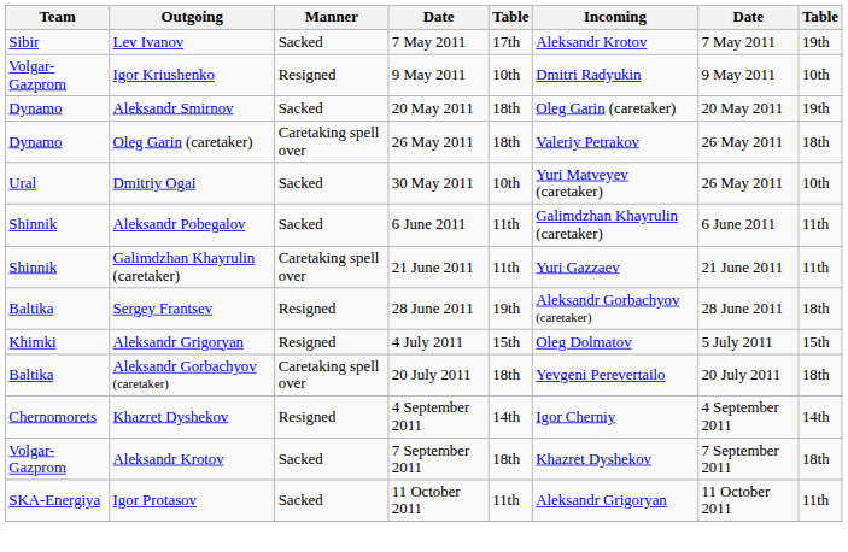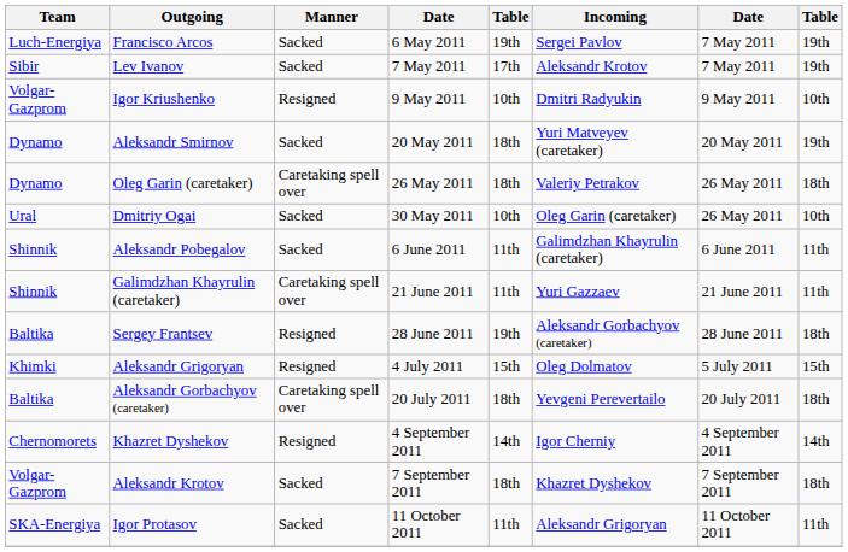 <table class="wikitable">
 <tr>
 <th>Team</th>
 <th>Outgoing</th>
 <th>Manner</th>
 <th>Date</th>
 <th>Table</th>
 <th>Incoming</th>
 <th>Date</th>
 <th>Table</th>
+</tr>
+<tr>
+<td><a href='#'>Luch-Energiya</a></td>
+<td> <a href='#'>Francisco Arcos</a></td>
+<td>Sacked</td>
+<td>6 May 2011</td>
+<td>19th</td>
+<td> <a href='#'>Sergei Pavlov</a></td>
+<td>7 May 2011</td>
+<td>19th</td>
 </tr>
 <tr>
 <td><a href='#'>Sibir</a></td>
 <td> <a href='#'>Lev Ivanov</a></td>
 <td>Sacked</td>
 <td>7 May 2011</td>
 <td>17th</td>
 <td> <a href='#'>Aleksandr Krotov</a></td>
 <td>7 May 2011</td>
 <td>19th</td>
 </tr>
 <tr>
 <td><a href='#'>Volgar-Gazprom</a></td>
 <td> <a href='#'>Igor Kriushenko</a></td>
 <td>Resigned</td>
 <td>9 May 2011</td>
 <td>10th</td>
 <td> <a href='#'>Dmitri Radyukin</a></td>
 <td>9 May 2011</td>
 <td>10th</td>
 </tr>
 <tr>
 <td><a href='#'>Dynamo</a></td>
 <td> <a href='#'>Aleksandr Smirnov</a></td>
 <td>Sacked</td>
 <td>20 May 2011</td>
 <td>18th</td>
-<td> <a href='#'>Oleg Garin</a> (caretaker)</td>
+<td> <a href='#'>Yuri Matveyev</a> (caretaker)</td>
 <td>20 May 2011</td>
 <td>19th</td>
 </tr>
 <tr>
 <td><a href='#'>Dynamo</a></td>
 <td> <a href='#'>Oleg Garin</a> (caretaker)</td>
 <td>Caretaking spell over</td>
 <td>26 May 2011</td>
 <td>18th</td>
 <td> <a href='#'>Valeriy Petrakov</a></td>
 <td>26 May 2011</td>
 <td>18th</td>
 </tr>
 <tr>
 <td><a href='#'>Ural</a></td>
 <td> <a href='#'>Dmitriy Ogai</a></td>
 <td>Sacked</td>
 <td>30 May 2011</td>
 <td>10th</td>
-<td> <a href='#'>Yuri Matveyev</a> (caretaker)</td>
+<td> <a href='#'>Oleg Garin</a> (caretaker)</td>
 <td>26 May 2011</td>
 <td>10th</td>
 </tr>
 <tr>
 <td><a href='#'>Shinnik</a></td>
 <td> <a href='#'>Aleksandr Pobegalov</a></td>
 <td>Sacked</td>
 <td>6 June 2011</td>
 <td>11th</td>
 <td> <a href='#'>Galimdzhan Khayrulin</a> (caretaker)</td>
 <td>6 June 2011</td>
 <td>11th</td>
 </tr>
 <tr>
 <td><a href='#'>Shinnik</a></td>
 <td> <a href='#'>Galimdzhan Khayrulin</a> (caretaker)</td>
 <td>Caretaking spell over</td>
 <td>21 June 2011</td>
 <td>11th</td>
 <td> <a href='#'>Yuri Gazzaev</a></td>
 <td>21 June 2011</td>
 <td>11th</td>
 </tr>
 <tr>
 <td><a href='#'>Baltika</a></td>
 <td> <a href='#'>Sergey Frantsev</a></td>
 <td>Resigned</td>
 <td>28 June 2011</td>
 <td>19th</td>
 <td> <a href='#'>Aleksandr Gorbachyov</a> <small>(caretaker)</small></td>
 <td>28 June 2011</td>
 <td>18th</td>
 </tr>
 <tr>
 <td><a href='#'>Khimki</a></td>
 <td> <a href='#'>Aleksandr Grigoryan</a></td>
 <td>Resigned</td>
 <td>4 July 2011</td>
 <td>15th</td>
 <td> <a href='#'>Oleg Dolmatov</a></td>
 <td>5 July 2011</td>
 <td>15th</td>
 </tr>
 <tr>
 <td><a href='#'>Baltika</a></td>
 <td> <a href='#'>Aleksandr Gorbachyov</a> <small>(caretaker)</small></td>
 <td>Caretaking spell over</td>
 <td>20 July 2011</td>
 <td>18th</td>
 <td> <a href='#'>Yevgeni Perevertailo</a></td>
 <td>20 July 2011</td>
 <td>18th</td>
 </tr>
 <tr>
 <td><a href='#'>Chernomorets</a></td>
 <td> <a href='#'>Khazret Dyshekov</a></td>
 <td>Resigned</td>
 <td>4 September 2011</td>
 <td>14th</td>
 <td> <a href='#'>Igor Cherniy</a></td>
 <td>4 September 2011</td>
 <td>14th</td>
 </tr>
 <tr>
 <td><a href='#'>Volgar-Gazprom</a></td>
 <td> <a href='#'>Aleksandr Krotov</a></td>
 <td>Sacked</td>
 <td>7 September 2011</td>
 <td>18th</td>
 <td> <a href='#'>Khazret Dyshekov</a></td>
 <td>7 September 2011</td>
 <td>18th</td>
 </tr>
 <tr>
 <td><a href='#'>SKA-Energiya</a></td>
 <td> <a href='#'>Igor Protasov</a></td>
 <td>Sacked</td>
 <td>11 October 2011</td>
 <td>11th</td>
 <td> <a href='#'>Aleksandr Grigoryan</a></td>
 <td>11 October 2011</td>
 <td>11th</td>
 </tr>
 <tr>
 </tr>
 </table>
